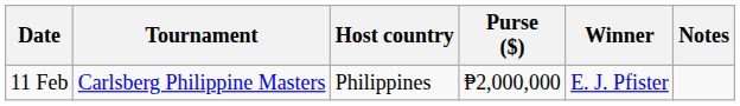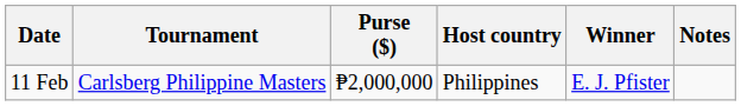 <table class="wikitable" style="font-size:95%">
 <tr>
 <th>Date</th>
 <th>Tournament</th>
+<th>Purse<br>($)</th>
 <th>Host country</th>
-<th>Purse<br>($)</th>
 <th>Winner</th>
 <th>Notes</th>
 </tr>
 <tr>
 <td>11 Feb</td>
 <td><a href='#'>Carlsberg Philippine Masters</a></td>
+<td align=right>₱2,000,000</td>
 <td>Philippines</td>
-<td align=right>₱2,000,000</td>
 <td> <a href='#'>E. J. Pfister</a></td>
 <td></td>
 </tr>
 </table>
